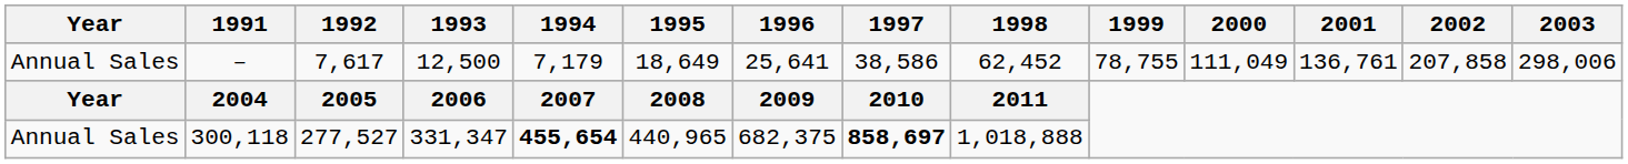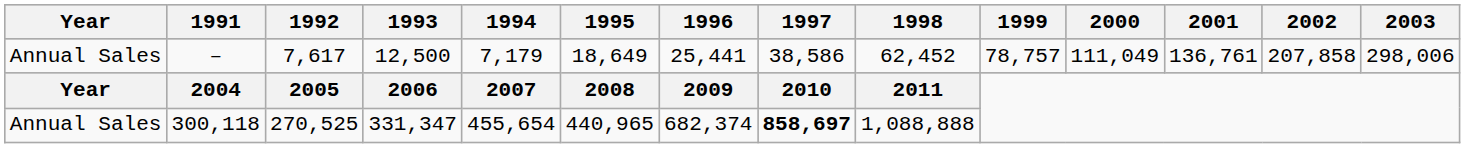 <table class="wikitable" style="text-align:center">
 <tr>
 <th>Year</th>
 <th>1991</th>
 <th>1992</th>
 <th>1993</th>
 <th>1994</th>
 <th>1995</th>
 <th>1996</th>
 <th>1997</th>
 <th>1998</th>
 <th>1999</th>
 <th>2000</th>
 <th>2001</th>
 <th>2002</th>
 <th>2003</th>
 </tr>
 <tr>
 <td>Annual Sales</td>
 <td>–</td>
 <td>7,617</td>
 <td>12,500</td>
 <td>7,179</td>
 <td>18,649</td>
-<td>25,641</td>
+<td>25,441</td>
 <td>38,586</td>
 <td>62,452</td>
-<td>78,755</td>
+<td>78,757</td>
 <td>111,049</td>
 <td>136,761</td>
 <td>207,858</td>
 <td>298,006</td>
 </tr>
 <tr>
 <th>Year</th>
 <th>2004</th>
 <th>2005</th>
 <th>2006</th>
 <th>2007</th>
 <th>2008</th>
 <th>2009</th>
 <th>2010</th>
 <th>2011</th>
 </tr>
 <tr>
 <td>Annual Sales</td>
 <td>300,118</td>
-<td>277,527</td>
+<td>270,525</td>
 <td>331,347</td>
-<td><strong>455,654</strong></td>
+<td>455,654</td>
 <td>440,965</td>
-<td>682,375</td>
+<td>682,374</td>
 <td><strong>858,697</strong></td>
-<td>1,018,888</td>
+<td>1,088,888</td>
 </tr>
 </table>
